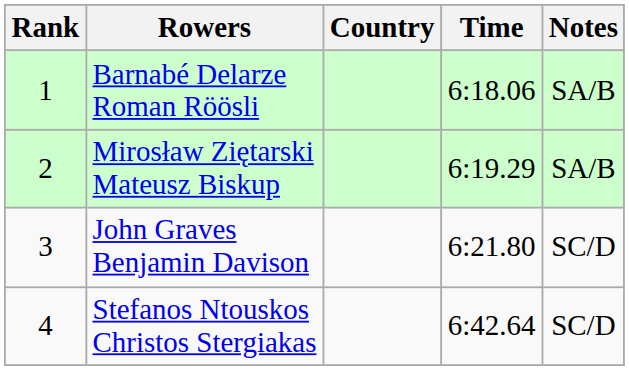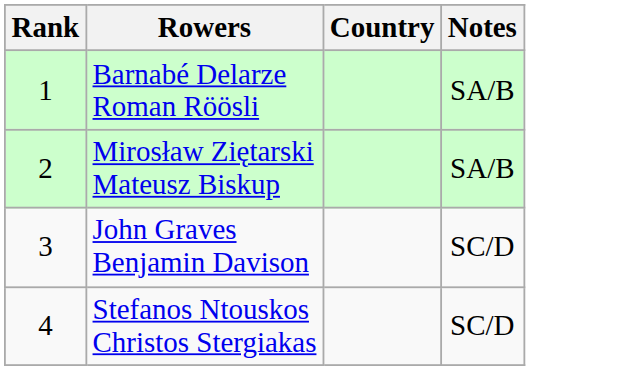 <table class="wikitable" style="text-align:center">
 <tr>
 <th>Rank</th>
 <th>Rowers</th>
 <th>Country</th>
-<th>Time</th>
 <th>Notes</th>
 </tr>
 <tr bgcolor=ccffcc>
 <td>1</td>
 <td align="left"><a href='#'>Barnabé Delarze</a><br><a href='#'>Roman Röösli</a></td>
 <td align="left"></td>
-<td>6:18.06</td>
 <td>SA/B</td>
 </tr>
 <tr bgcolor=ccffcc>
 <td>2</td>
 <td align="left"><a href='#'>Mirosław Ziętarski</a><br><a href='#'>Mateusz Biskup</a></td>
 <td align="left"></td>
-<td>6:19.29</td>
 <td>SA/B</td>
 </tr>
 <tr>
 <td>3</td>
 <td align="left"><a href='#'>John Graves</a><br><a href='#'>Benjamin Davison</a></td>
 <td align="left"></td>
-<td>6:21.80</td>
 <td>SC/D</td>
 </tr>
 <tr>
 <td>4</td>
 <td align="left"><a href='#'>Stefanos Ntouskos</a><br><a href='#'>Christos Stergiakas</a></td>
 <td align="left"></td>
-<td>6:42.64</td>
 <td>SC/D</td>
 </tr>
 </table>
